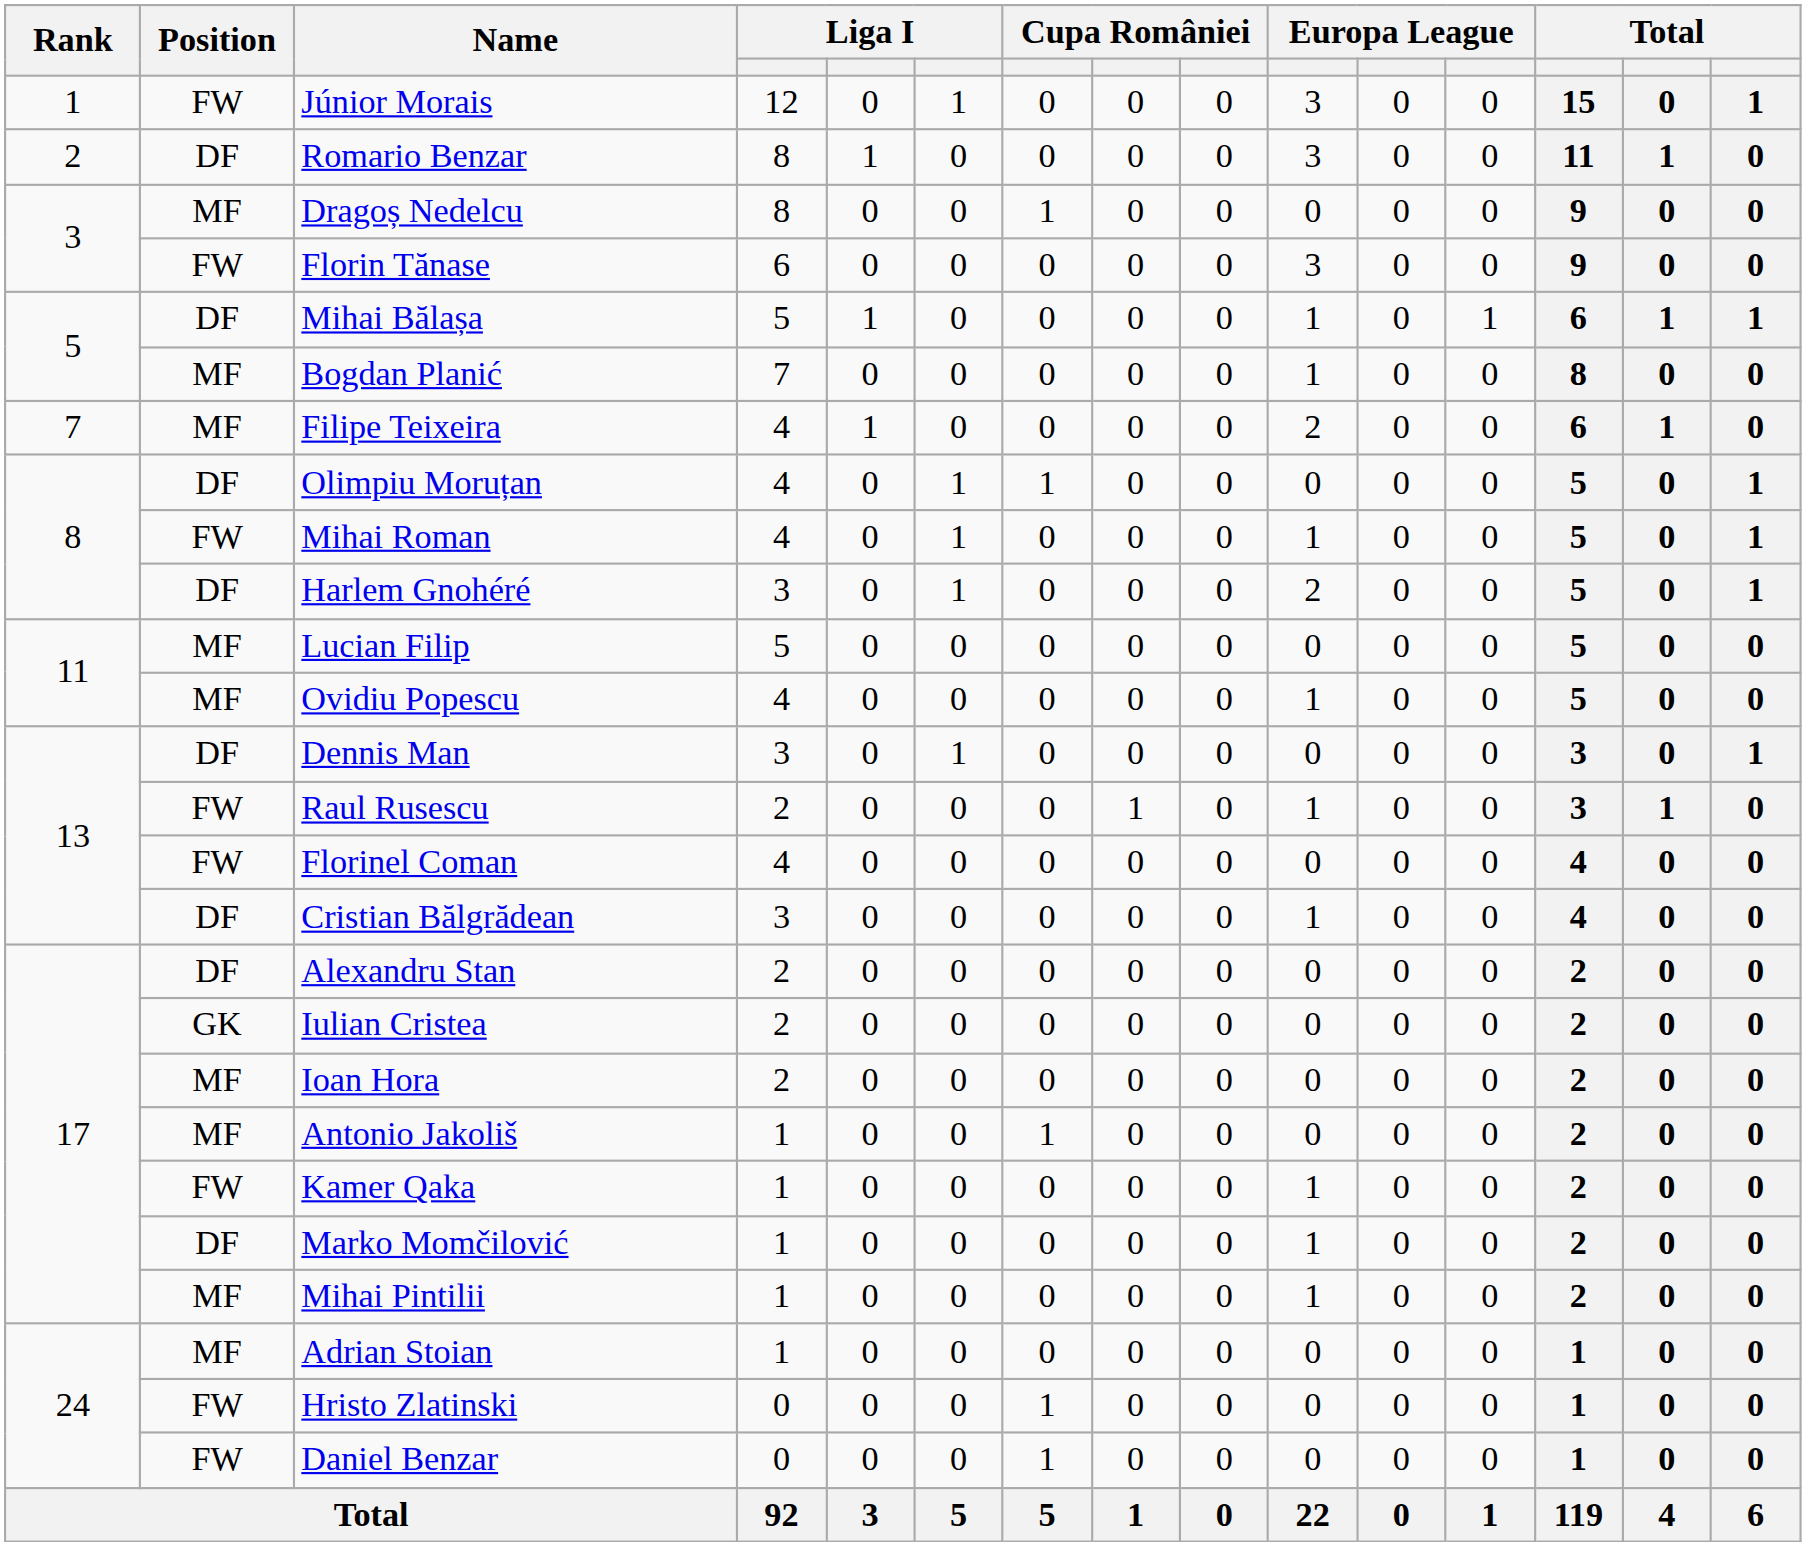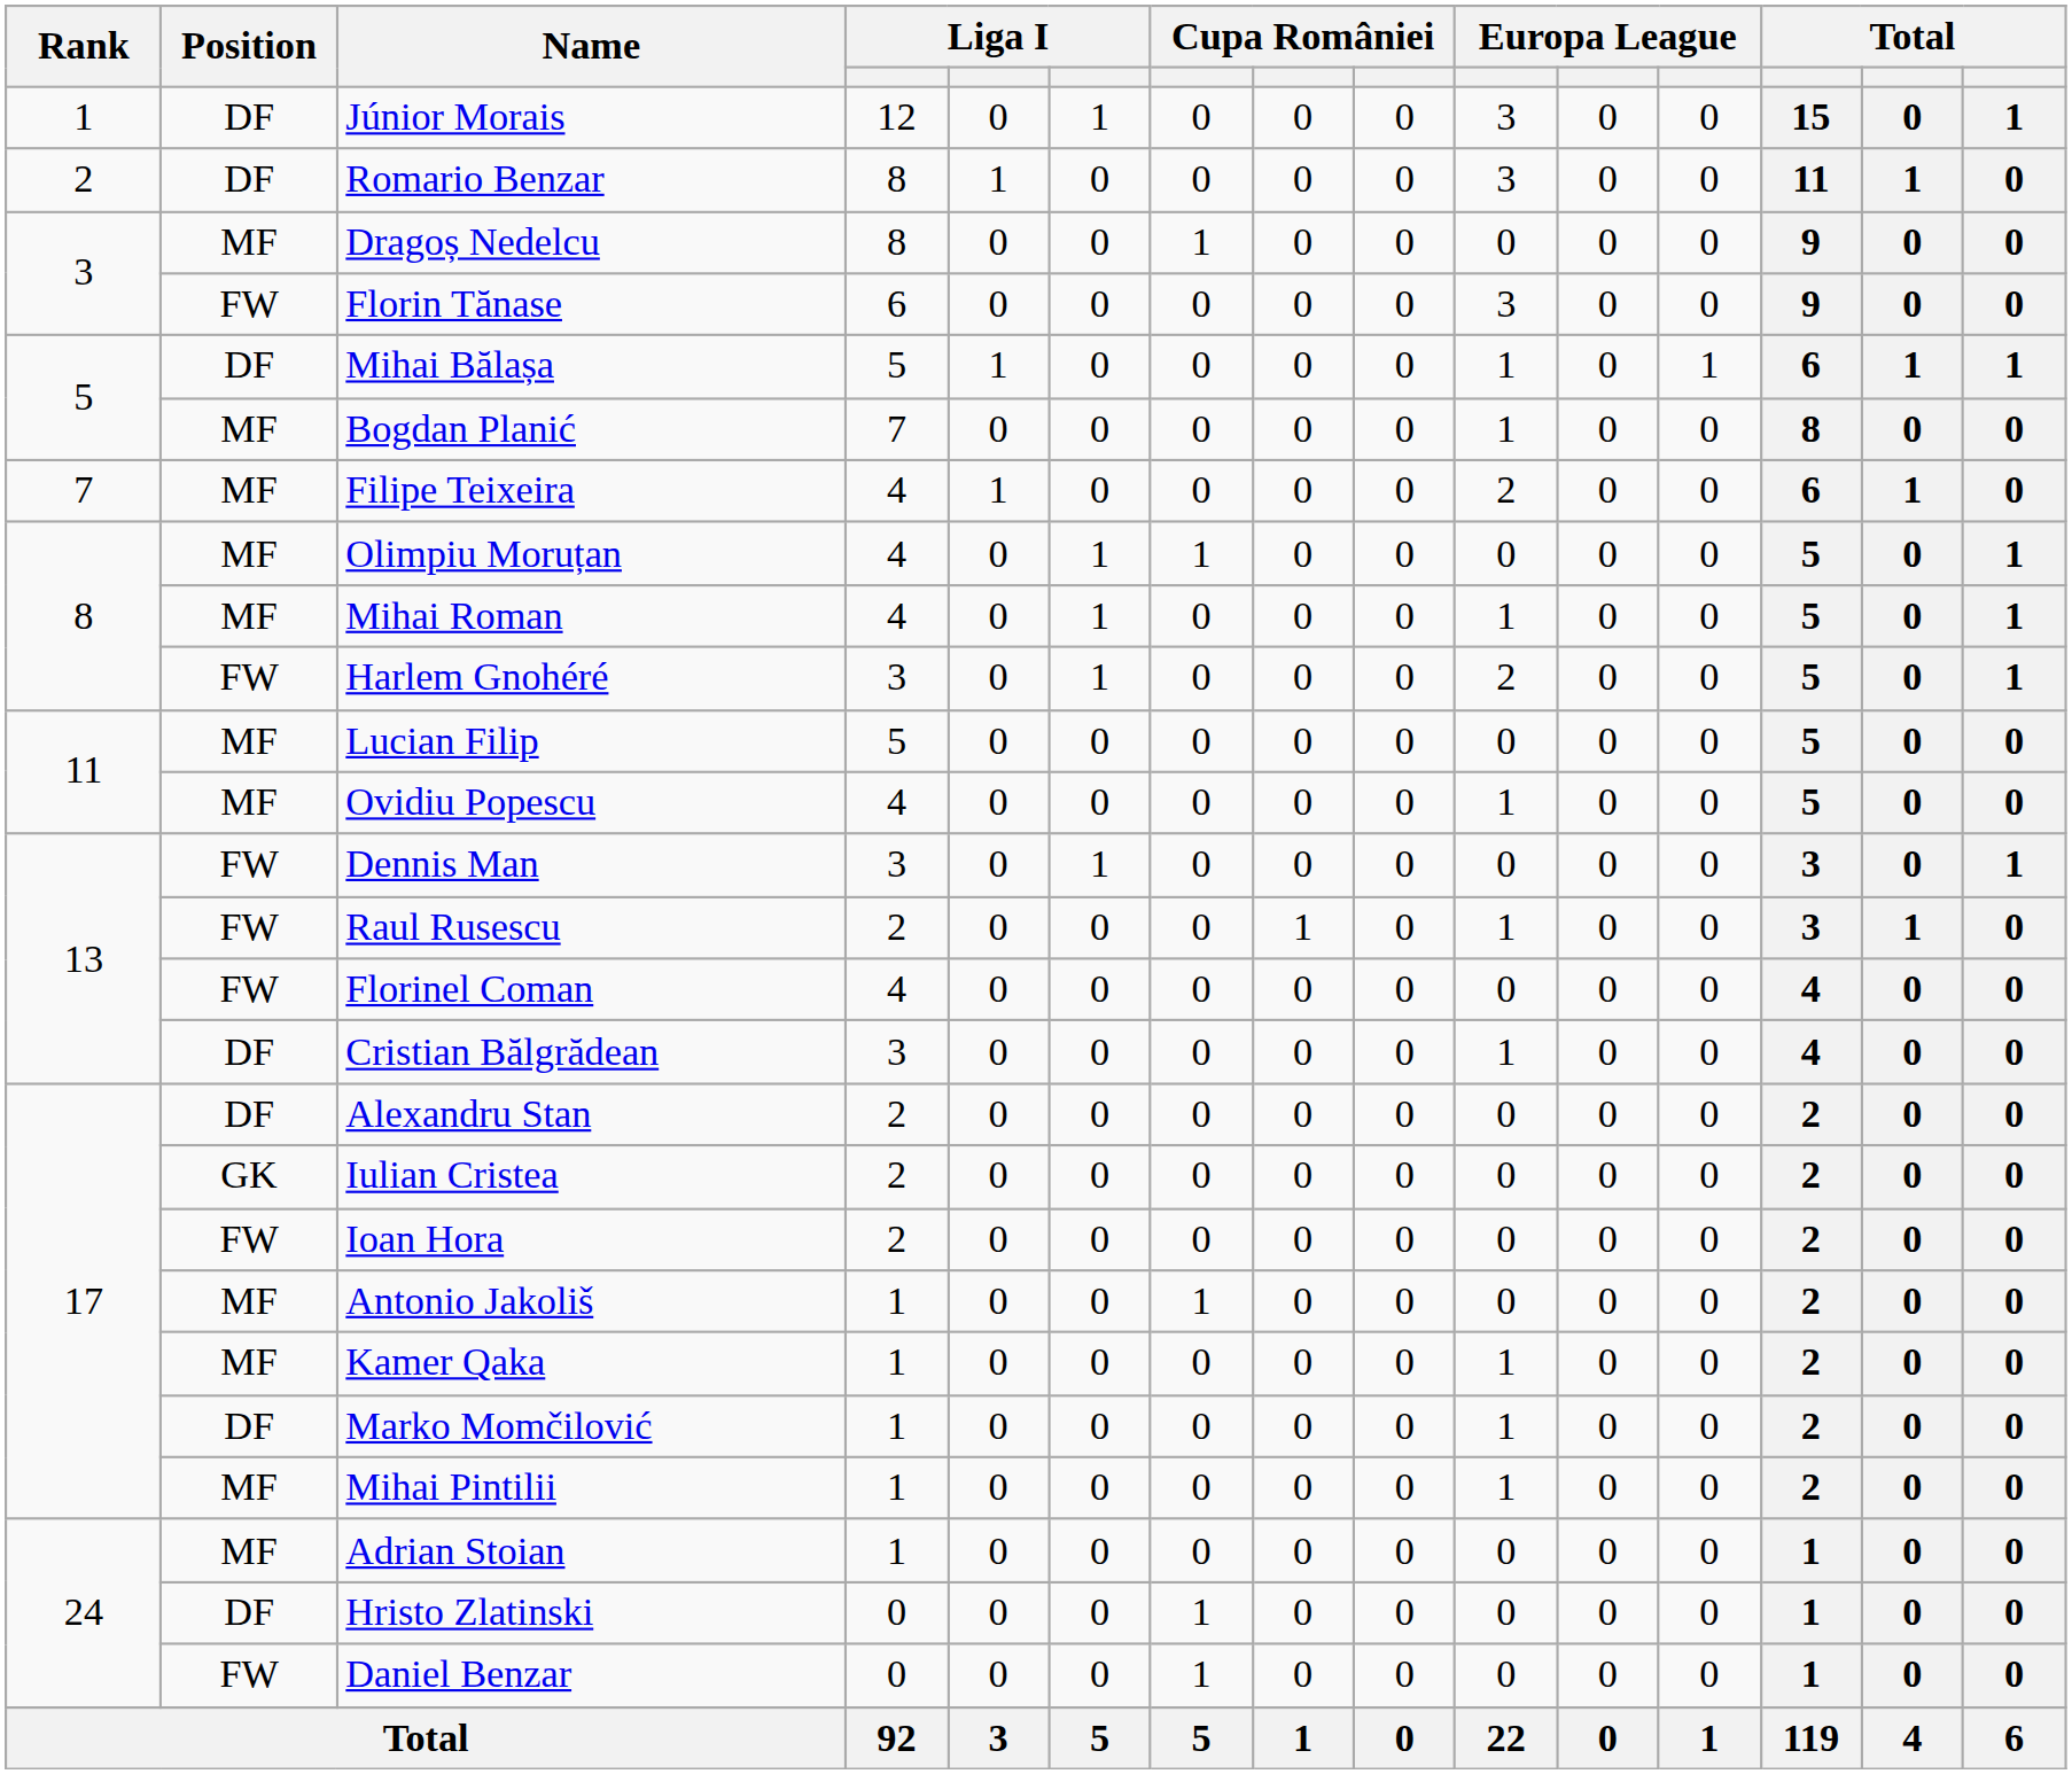 <table class="wikitable" style="text-align:center;">
 <tr>
 <th rowspan="2" style="width:56px;">Rank</th>
 <th rowspan="2" style="width:64px;">Position</th>
 <th rowspan="2" style="width:200px;">Name</th>
 <th colspan="3" style="width:84px;">Liga I</th>
 <th colspan="3" style="width:84px;">Cupa României</th>
 <th colspan="3" style="width:84px;">Europa League</th>
 <th colspan="3" style="width:84px;">Total</th>
 </tr>
 <tr>
 <th style="width:34px;"></th>
 <th style="width:34px;"></th>
 <th style="width:34px;"></th>
 <th style="width:34px;"></th>
 <th style="width:34px;"></th>
 <th style="width:34px;"></th>
 <th style="width:34px;"></th>
 <th style="width:34px;"></th>
 <th style="width:34px;"></th>
 <th style="width:34px;"></th>
 <th style="width:34px;"></th>
 <th style="width:34px;"></th>
 </tr>
 <tr>
 <td>1</td>
-<td>FW</td>
+<td>DF</td>
 <td align="left"> <a href='#'>Júnior Morais</a></td>
 <td>12</td>
 <td>0</td>
 <td>1</td>
 <td>0</td>
 <td>0</td>
 <td>0</td>
 <td>3</td>
 <td>0</td>
 <td>0</td>
 <th>15</th>
 <th>0</th>
 <th>1</th>
 </tr>
 <tr>
 <td>2</td>
 <td>DF</td>
 <td align="left"> <a href='#'>Romario Benzar</a></td>
 <td>8</td>
 <td>1</td>
 <td>0</td>
 <td>0</td>
 <td>0</td>
 <td>0</td>
 <td>3</td>
 <td>0</td>
 <td>0</td>
 <th>11</th>
 <th>1</th>
 <th>0</th>
 </tr>
 <tr>
 <td rowspan="2">3</td>
 <td>MF</td>
 <td align="left"> <a href='#'>Dragoș Nedelcu</a></td>
 <td>8</td>
 <td>0</td>
 <td>0</td>
 <td>1</td>
 <td>0</td>
 <td>0</td>
 <td>0</td>
 <td>0</td>
 <td>0</td>
 <th>9</th>
 <th>0</th>
 <th>0</th>
 </tr>
 <tr>
 <td>FW</td>
 <td align="left"> <a href='#'>Florin Tănase</a></td>
 <td>6</td>
 <td>0</td>
 <td>0</td>
 <td>0</td>
 <td>0</td>
 <td>0</td>
 <td>3</td>
 <td>0</td>
 <td>0</td>
 <th>9</th>
 <th>0</th>
 <th>0</th>
 </tr>
 <tr>
 <td rowspan="2">5</td>
 <td>DF</td>
 <td align="left"> <a href='#'>Mihai Bălașa</a></td>
 <td>5</td>
 <td>1</td>
 <td>0</td>
 <td>0</td>
 <td>0</td>
 <td>0</td>
 <td>1</td>
 <td>0</td>
 <td>1</td>
 <th>6</th>
 <th>1</th>
 <th>1</th>
 </tr>
 <tr>
 <td>MF</td>
 <td align="left"> <a href='#'>Bogdan Planić</a></td>
 <td>7</td>
 <td>0</td>
 <td>0</td>
 <td>0</td>
 <td>0</td>
 <td>0</td>
 <td>1</td>
 <td>0</td>
 <td>0</td>
 <th>8</th>
 <th>0</th>
 <th>0</th>
 </tr>
 <tr>
 <td>7</td>
 <td>MF</td>
 <td align="left"> <a href='#'>Filipe Teixeira</a></td>
 <td>4</td>
 <td>1</td>
 <td>0</td>
 <td>0</td>
 <td>0</td>
 <td>0</td>
 <td>2</td>
 <td>0</td>
 <td>0</td>
 <th>6</th>
 <th>1</th>
 <th>0</th>
 </tr>
 <tr>
 <td rowspan="3">8</td>
-<td>DF</td>
+<td>MF</td>
 <td align="left"> <a href='#'>Olimpiu Moruțan</a></td>
 <td>4</td>
 <td>0</td>
 <td>1</td>
 <td>1</td>
 <td>0</td>
 <td>0</td>
 <td>0</td>
 <td>0</td>
 <td>0</td>
 <th>5</th>
 <th>0</th>
 <th>1</th>
 </tr>
 <tr>
-<td>FW</td>
+<td>MF</td>
 <td align="left"> <a href='#'>Mihai Roman</a></td>
 <td>4</td>
 <td>0</td>
 <td>1</td>
 <td>0</td>
 <td>0</td>
 <td>0</td>
 <td>1</td>
 <td>0</td>
 <td>0</td>
 <th>5</th>
 <th>0</th>
 <th>1</th>
 </tr>
 <tr>
-<td>DF</td>
+<td>FW</td>
 <td align="left"> <a href='#'>Harlem Gnohéré</a></td>
 <td>3</td>
 <td>0</td>
 <td>1</td>
 <td>0</td>
 <td>0</td>
 <td>0</td>
 <td>2</td>
 <td>0</td>
 <td>0</td>
 <th>5</th>
 <th>0</th>
 <th>1</th>
 </tr>
 <tr>
 <td rowspan="2">11</td>
 <td>MF</td>
 <td align="left"> <a href='#'>Lucian Filip</a></td>
 <td>5</td>
 <td>0</td>
 <td>0</td>
 <td>0</td>
 <td>0</td>
 <td>0</td>
 <td>0</td>
 <td>0</td>
 <td>0</td>
 <th>5</th>
 <th>0</th>
 <th>0</th>
 </tr>
 <tr>
 <td>MF</td>
 <td align="left"> <a href='#'>Ovidiu Popescu</a></td>
 <td>4</td>
 <td>0</td>
 <td>0</td>
 <td>0</td>
 <td>0</td>
 <td>0</td>
 <td>1</td>
 <td>0</td>
 <td>0</td>
 <th>5</th>
 <th>0</th>
 <th>0</th>
 </tr>
 <tr>
 <td rowspan="4">13</td>
-<td>DF</td>
+<td>FW</td>
 <td align="left"> <a href='#'>Dennis Man</a></td>
 <td>3</td>
 <td>0</td>
 <td>1</td>
 <td>0</td>
 <td>0</td>
 <td>0</td>
 <td>0</td>
 <td>0</td>
 <td>0</td>
 <th>3</th>
 <th>0</th>
 <th>1</th>
 </tr>
 <tr>
 <td>FW</td>
 <td align="left"> <a href='#'>Raul Rusescu</a></td>
 <td>2</td>
 <td>0</td>
 <td>0</td>
 <td>0</td>
 <td>1</td>
 <td>0</td>
 <td>1</td>
 <td>0</td>
 <td>0</td>
 <th>3</th>
 <th>1</th>
 <th>0</th>
 </tr>
 <tr>
 <td>FW</td>
 <td align="left"> <a href='#'>Florinel Coman</a></td>
 <td>4</td>
 <td>0</td>
 <td>0</td>
 <td>0</td>
 <td>0</td>
 <td>0</td>
 <td>0</td>
 <td>0</td>
 <td>0</td>
 <th>4</th>
 <th>0</th>
 <th>0</th>
 </tr>
 <tr>
 <td>DF</td>
 <td align="left"> <a href='#'>Cristian Bălgrădean</a></td>
 <td>3</td>
 <td>0</td>
 <td>0</td>
 <td>0</td>
 <td>0</td>
 <td>0</td>
 <td>1</td>
 <td>0</td>
 <td>0</td>
 <th>4</th>
 <th>0</th>
 <th>0</th>
 </tr>
 <tr>
 <td rowspan="7">17</td>
 <td>DF</td>
 <td align="left"> <a href='#'>Alexandru Stan</a></td>
 <td>2</td>
 <td>0</td>
 <td>0</td>
 <td>0</td>
 <td>0</td>
 <td>0</td>
 <td>0</td>
 <td>0</td>
 <td>0</td>
 <th>2</th>
 <th>0</th>
 <th>0</th>
 </tr>
 <tr>
 <td>GK</td>
 <td align="left"> <a href='#'>Iulian Cristea</a></td>
 <td>2</td>
 <td>0</td>
 <td>0</td>
 <td>0</td>
 <td>0</td>
 <td>0</td>
 <td>0</td>
 <td>0</td>
 <td>0</td>
 <th>2</th>
 <th>0</th>
 <th>0</th>
 </tr>
 <tr>
-<td>MF</td>
+<td>FW</td>
 <td align="left"> <a href='#'>Ioan Hora</a></td>
 <td>2</td>
 <td>0</td>
 <td>0</td>
 <td>0</td>
 <td>0</td>
 <td>0</td>
 <td>0</td>
 <td>0</td>
 <td>0</td>
 <th>2</th>
 <th>0</th>
 <th>0</th>
 </tr>
 <tr>
 <td>MF</td>
 <td align="left"> <a href='#'>Antonio Jakoliš</a></td>
 <td>1</td>
 <td>0</td>
 <td>0</td>
 <td>1</td>
 <td>0</td>
 <td>0</td>
 <td>0</td>
 <td>0</td>
 <td>0</td>
 <th>2</th>
 <th>0</th>
 <th>0</th>
 </tr>
 <tr>
-<td>FW</td>
+<td>MF</td>
 <td align="left"> <a href='#'>Kamer Qaka</a></td>
 <td>1</td>
 <td>0</td>
 <td>0</td>
 <td>0</td>
 <td>0</td>
 <td>0</td>
 <td>1</td>
 <td>0</td>
 <td>0</td>
 <th>2</th>
 <th>0</th>
 <th>0</th>
 </tr>
 <tr>
 <td>DF</td>
 <td align="left"> <a href='#'>Marko Momčilović</a></td>
 <td>1</td>
 <td>0</td>
 <td>0</td>
 <td>0</td>
 <td>0</td>
 <td>0</td>
 <td>1</td>
 <td>0</td>
 <td>0</td>
 <th>2</th>
 <th>0</th>
 <th>0</th>
 </tr>
 <tr>
 <td>MF</td>
 <td align="left"> <a href='#'>Mihai Pintilii</a></td>
 <td>1</td>
 <td>0</td>
 <td>0</td>
 <td>0</td>
 <td>0</td>
 <td>0</td>
 <td>1</td>
 <td>0</td>
 <td>0</td>
 <th>2</th>
 <th>0</th>
 <th>0</th>
 </tr>
 <tr>
 <td rowspan="3">24</td>
 <td>MF</td>
 <td align="left"> <a href='#'>Adrian Stoian</a></td>
 <td>1</td>
 <td>0</td>
 <td>0</td>
 <td>0</td>
 <td>0</td>
 <td>0</td>
 <td>0</td>
 <td>0</td>
 <td>0</td>
 <th>1</th>
 <th>0</th>
 <th>0</th>
 </tr>
 <tr>
-<td>FW</td>
+<td>DF</td>
 <td align="left"> <a href='#'>Hristo Zlatinski</a></td>
 <td>0</td>
 <td>0</td>
 <td>0</td>
 <td>1</td>
 <td>0</td>
 <td>0</td>
 <td>0</td>
 <td>0</td>
 <td>0</td>
 <th>1</th>
 <th>0</th>
 <th>0</th>
 </tr>
 <tr>
 <td>FW</td>
 <td align="left"> <a href='#'>Daniel Benzar</a></td>
 <td>0</td>
 <td>0</td>
 <td>0</td>
 <td>1</td>
 <td>0</td>
 <td>0</td>
 <td>0</td>
 <td>0</td>
 <td>0</td>
 <th>1</th>
 <th>0</th>
 <th>0</th>
 </tr>
 <tr>
 <th colspan="3">Total</th>
 <th>92</th>
 <th>3</th>
 <th>5</th>
 <th>5</th>
 <th>1</th>
 <th>0</th>
 <th>22</th>
 <th>0</th>
 <th>1</th>
 <th>119</th>
 <th>4</th>
 <th>6</th>
 </tr>
 </table>
